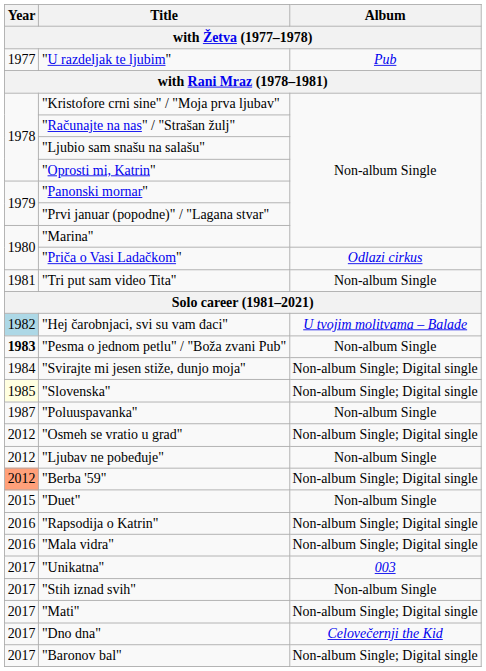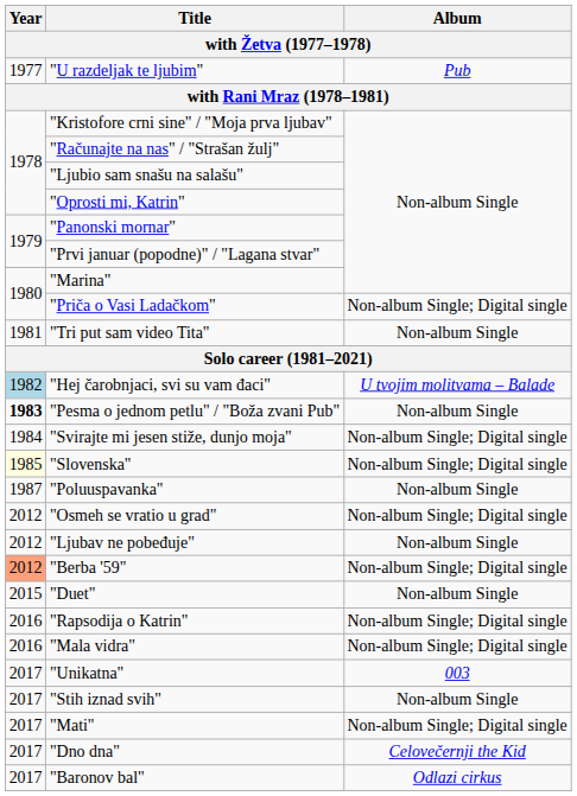 <table class="wikitable" style="text-align:center;">
 <tr>
 <th>Year</th>
 <th>Title</th>
 <th>Album</th>
 </tr>
 <tr>
 <th colspan="3"><strong>with <a href='#'>Žetva</a> (1977–1978)</strong></th>
 </tr>
 <tr>
 <td>1977</td>
 <td style="text-align:left;">"<a href='#'>U razdeljak te ljubim</a>"</td>
 <td><em><a href='#'>Pub</a></em></td>
 </tr>
 <tr>
 <th colspan="3"><strong>with <a href='#'>Rani Mraz</a> (1978–1981)</strong></th>
 </tr>
 <tr>
 <td rowspan="4">1978</td>
 <td style="text-align:left;">"Kristofore crni sine" / "Moja prva ljubav"</td>
 <td rowspan="7">Non-album Single</td>
 </tr>
 <tr>
 <td style="text-align:left;">"<a href='#'>Računajte na nas</a>" / "Strašan žulj"</td>
 </tr>
 <tr>
 <td style="text-align:left;">"Ljubio sam snašu na salašu"</td>
 </tr>
 <tr>
 <td style="text-align:left;">"<a href='#'>Oprosti mi, Katrin</a>"</td>
 </tr>
 <tr>
 <td rowspan="2">1979</td>
 <td style="text-align:left;">"<a href='#'>Panonski mornar</a>"</td>
 </tr>
 <tr>
 <td style="text-align:left;">"Prvi januar (popodne)" / "Lagana stvar"</td>
 </tr>
 <tr>
 <td rowspan="2">1980</td>
 <td style="text-align:left;">"Marina"</td>
 </tr>
 <tr>
 <td style="text-align:left;">"<a href='#'>Priča o Vasi Ladačkom</a>"</td>
-<td><em><a href='#'>Odlazi cirkus</a></em></td>
+<td>Non-album Single; Digital single</td>
 </tr>
 <tr>
 <td>1981</td>
 <td style="text-align:left;">"Tri put sam video Tita"</td>
 <td>Non-album Single</td>
 </tr>
 <tr>
 <th colspan="4"><strong>Solo career (1981–2021)</strong></th>
 </tr>
 <tr>
 <td style="background: lightblue;">1982</td>
 <td style="text-align:left;">"Hej čarobnjaci, svi su vam đaci"</td>
 <td><em><a href='#'>U tvojim molitvama – Balade</a></em></td>
 </tr>
 <tr>
 <td><strong>1983</strong></td>
 <td style="text-align:left;">"Pesma o jednom petlu" / "Boža zvani Pub"</td>
 <td>Non-album Single</td>
 </tr>
 <tr>
 <td>1984</td>
 <td style="text-align:left;">"Svirajte mi jesen stiže, dunjo moja"</td>
 <td>Non-album Single; Digital single</td>
 </tr>
 <tr>
 <td style="background: lightyellow;">1985</td>
 <td style="text-align:left;">"Slovenska"</td>
 <td>Non-album Single; Digital single</td>
 </tr>
 <tr>
 <td>1987</td>
 <td style="text-align:left;">"Poluuspavanka"</td>
 <td>Non-album Single</td>
 </tr>
 <tr>
 <td>2012</td>
 <td style="text-align:left;">"Osmeh se vratio u grad"</td>
 <td>Non-album Single; Digital single</td>
 </tr>
 <tr>
 <td>2012</td>
 <td style="text-align:left;">"Ljubav ne pobeđuje"</td>
 <td>Non-album Single</td>
 </tr>
 <tr>
 <td style="background: lightsalmon;">2012</td>
 <td style="text-align:left;">"Berba '59"</td>
 <td>Non-album Single; Digital single</td>
 </tr>
 <tr>
 <td>2015</td>
 <td style="text-align:left;">"Duet"</td>
 <td>Non-album Single</td>
 </tr>
 <tr>
 <td>2016</td>
 <td style="text-align:left;">"Rapsodija o Katrin"</td>
 <td>Non-album Single; Digital single</td>
 </tr>
 <tr>
 <td>2016</td>
 <td style="text-align:left;">"Mala vidra"</td>
 <td>Non-album Single; Digital single</td>
 </tr>
 <tr>
 <td>2017</td>
 <td style="text-align:left;">"Unikatna"</td>
 <td><em><a href='#'>003</a></em></td>
 </tr>
 <tr>
 <td>2017</td>
 <td style="text-align:left;">"Stih iznad svih"</td>
 <td>Non-album Single</td>
 </tr>
 <tr>
 <td>2017</td>
 <td style="text-align:left;">"Mati"</td>
 <td>Non-album Single; Digital single</td>
 </tr>
 <tr>
 <td>2017</td>
 <td style="text-align:left;">"Dno dna"</td>
 <td><em><a href='#'>Celovečernji the Kid</a></em></td>
 </tr>
 <tr>
 <td>2017</td>
 <td style="text-align:left;">"Baronov bal"</td>
-<td>Non-album Single; Digital single</td>
+<td><em><a href='#'>Odlazi cirkus</a></em></td>
 </tr>
 </table>
